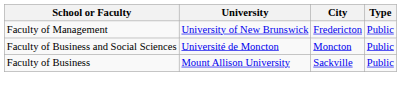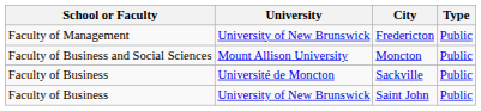 <table class="wikitable sortable mw-collapsible mw-collapsed">
 <tr>
 <th>School or Faculty</th>
 <th>University</th>
 <th>City</th>
 <th>Type</th>
 </tr>
 <tr>
 <td>Faculty of Management</td>
 <td><a href='#'>University of New Brunswick</a></td>
 <td><a href='#'>Fredericton</a></td>
 <td><a href='#'>Public</a></td>
 </tr>
 <tr>
 <td>Faculty of Business and Social Sciences</td>
-<td><a href='#'>Université de Moncton</a></td>
+<td><a href='#'>Mount Allison University</a></td>
 <td><a href='#'>Moncton</a></td>
 <td><a href='#'>Public</a></td>
 </tr>
 <tr>
 <td>Faculty of Business</td>
-<td><a href='#'>Mount Allison University</a></td>
+<td><a href='#'>Université de Moncton</a></td>
 <td><a href='#'>Sackville</a></td>
 <td><a href='#'>Public</a></td>
 </tr>
+<tr>
+<td>Faculty of Business</td>
+<td><a href='#'>University of New Brunswick</a></td>
+<td><a href='#'>Saint John</a></td>
+<td><a href='#'>Public</a></td>
+</tr>
 </table>
